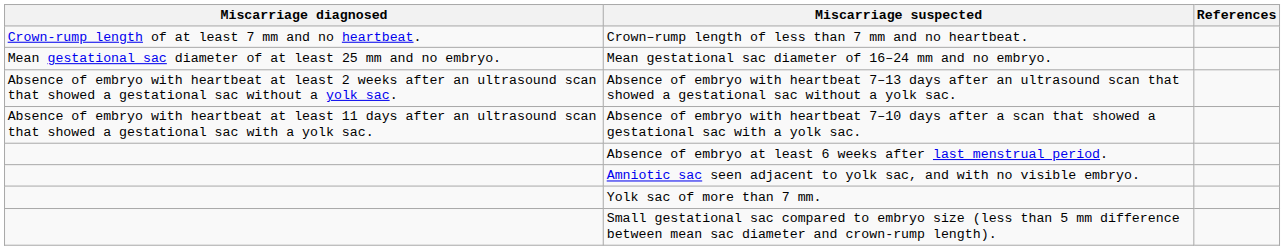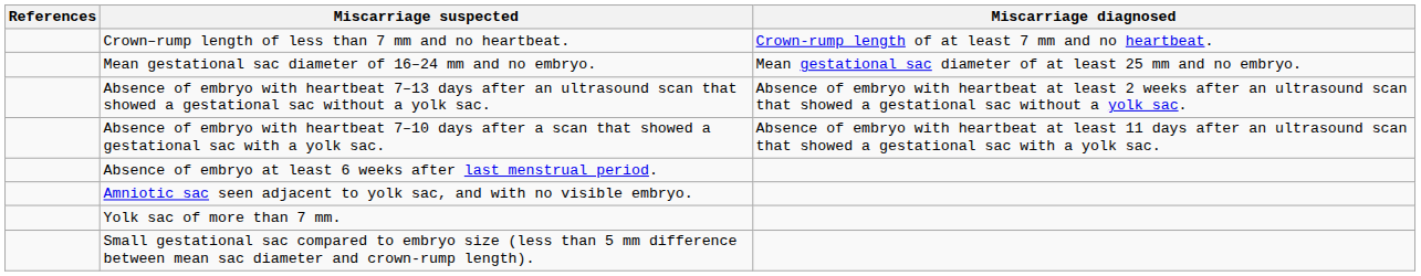 <table class="wikitable">
 <tr>
+<th>References</th>
+<th>Miscarriage suspected</th>
 <th>Miscarriage diagnosed</th>
-<th>Miscarriage suspected</th>
-<th>References</th>
 </tr>
 <tr>
+<td></td>
+<td>Crown–rump length of less than 7 mm and no heartbeat.</td>
 <td><a href='#'>Crown-rump length</a> of at least 7 mm and no <a href='#'>heartbeat</a>.</td>
-<td>Crown–rump length of less than 7 mm and no heartbeat.</td>
-<td></td>
 </tr>
 <tr>
+<td></td>
+<td>Mean gestational sac diameter of 16–24 mm and no embryo.</td>
 <td>Mean <a href='#'>gestational sac</a> diameter of at least 25 mm and no embryo.</td>
-<td>Mean gestational sac diameter of 16–24 mm and no embryo.</td>
-<td></td>
 </tr>
 <tr>
+<td></td>
+<td>Absence of embryo with heartbeat 7–13 days after an ultrasound scan that showed a gestational sac without a yolk sac.</td>
 <td>Absence of embryo with heartbeat at least 2 weeks after an ultrasound scan that showed a gestational sac without a <a href='#'>yolk sac</a>.</td>
-<td>Absence of embryo with heartbeat 7–13 days after an ultrasound scan that showed a gestational sac without a yolk sac.</td>
-<td></td>
 </tr>
 <tr>
+<td></td>
+<td>Absence of embryo with heartbeat 7–10 days after a scan that showed a gestational sac with a yolk sac.</td>
 <td>Absence of embryo with heartbeat at least 11 days after an ultrasound scan that showed a gestational sac with a yolk sac.</td>
-<td>Absence of embryo with heartbeat 7–10 days after a scan that showed a gestational sac with a yolk sac.</td>
-<td></td>
 </tr>
 <tr>
 <td></td>
 <td>Absence of embryo at least 6 weeks after <a href='#'>last menstrual period</a>.</td>
 <td></td>
 </tr>
 <tr>
 <td></td>
 <td><a href='#'>Amniotic sac</a> seen adjacent to yolk sac, and with no visible embryo.</td>
 <td></td>
 </tr>
 <tr>
 <td></td>
 <td>Yolk sac of more than 7 mm.</td>
 <td></td>
 </tr>
 <tr>
 <td></td>
 <td>Small gestational sac compared to embryo size (less than 5 mm difference between mean sac diameter and crown-rump length).</td>
 <td></td>
 </tr>
 </table>
